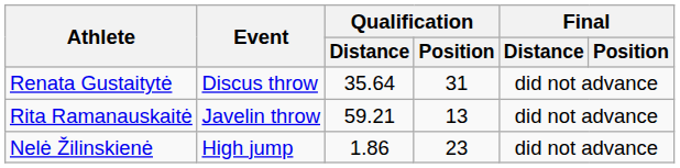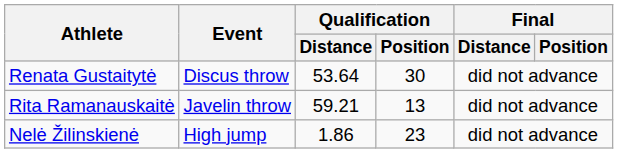 <table class=wikitable style="font-size:90%">
 <tr>
 <th rowspan="2">Athlete</th>
 <th rowspan="2">Event</th>
 <th colspan="2">Qualification</th>
 <th colspan="2">Final</th>
 </tr>
 <tr style="font-size:95%">
 <th>Distance</th>
 <th>Position</th>
 <th>Distance</th>
 <th>Position</th>
 </tr>
 <tr align=center>
 <td align=left><a href='#'>Renata Gustaitytė</a></td>
 <td align=left><a href='#'>Discus throw</a></td>
-<td>35.64</td>
-<td>31</td>
+<td>53.64</td>
+<td>30</td>
 <td colspan=2>did not advance</td>
 </tr>
 <tr align=center>
 <td align=left><a href='#'>Rita Ramanauskaitė</a></td>
 <td align=left><a href='#'>Javelin throw</a></td>
 <td>59.21</td>
 <td>13</td>
 <td colspan=2>did not advance</td>
 </tr>
 <tr align=center>
 <td align=left><a href='#'>Nelė Žilinskienė</a></td>
 <td align=left><a href='#'>High jump</a></td>
 <td>1.86</td>
 <td>23</td>
 <td colspan=2>did not advance</td>
 </tr>
 </table>
